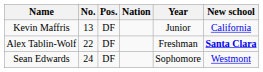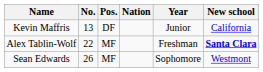 <table class="wikitable sortable" style="text-align: center;">
 <tr>
 <th>Name</th>
 <th>No.</th>
 <th>Pos.</th>
 <th>Nation</th>
 <th>Year</th>
 <th class="unsortable">New school</th>
 </tr>
 <tr>
 <td>Kevin Maffris</td>
 <td>13</td>
 <td>DF</td>
 <td></td>
 <td>Junior</td>
 <td><a href='#'>California</a></td>
 </tr>
 <tr>
 <td>Alex Tablin-Wolf</td>
 <td>22</td>
-<td>DF</td>
+<td>MF</td>
 <td></td>
 <td>Freshman</td>
 <td><strong><a href='#'>Santa Clara</a></strong></td>
 </tr>
 <tr>
 <td>Sean Edwards</td>
-<td>24</td>
-<td>DF</td>
+<td>26</td>
+<td>MF</td>
 <td></td>
 <td>Sophomore</td>
 <td><a href='#'>Westmont</a></td>
 </tr>
 </table>
